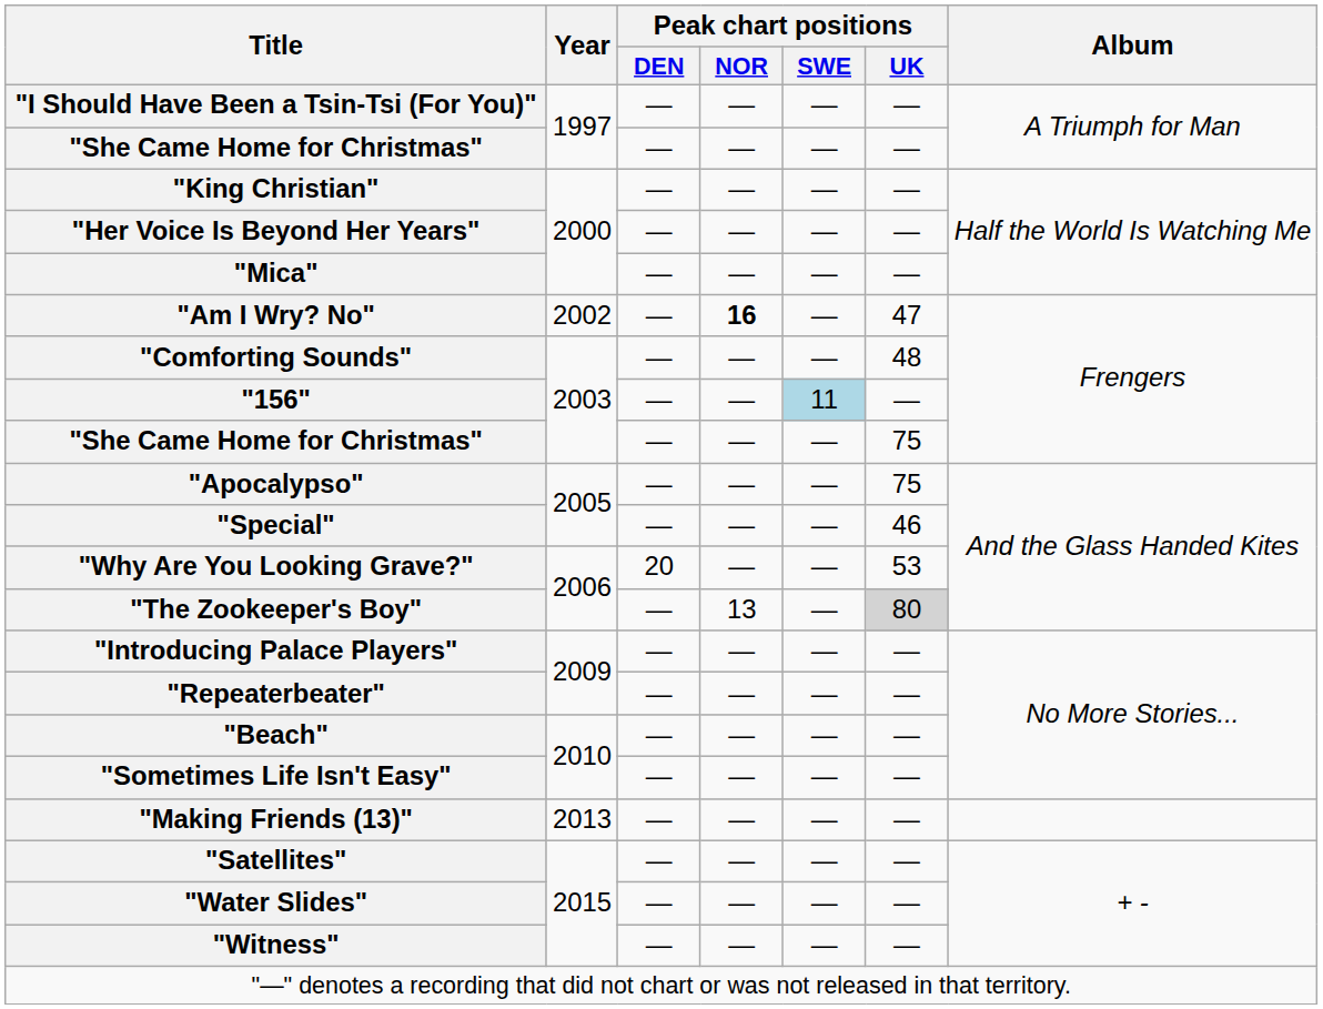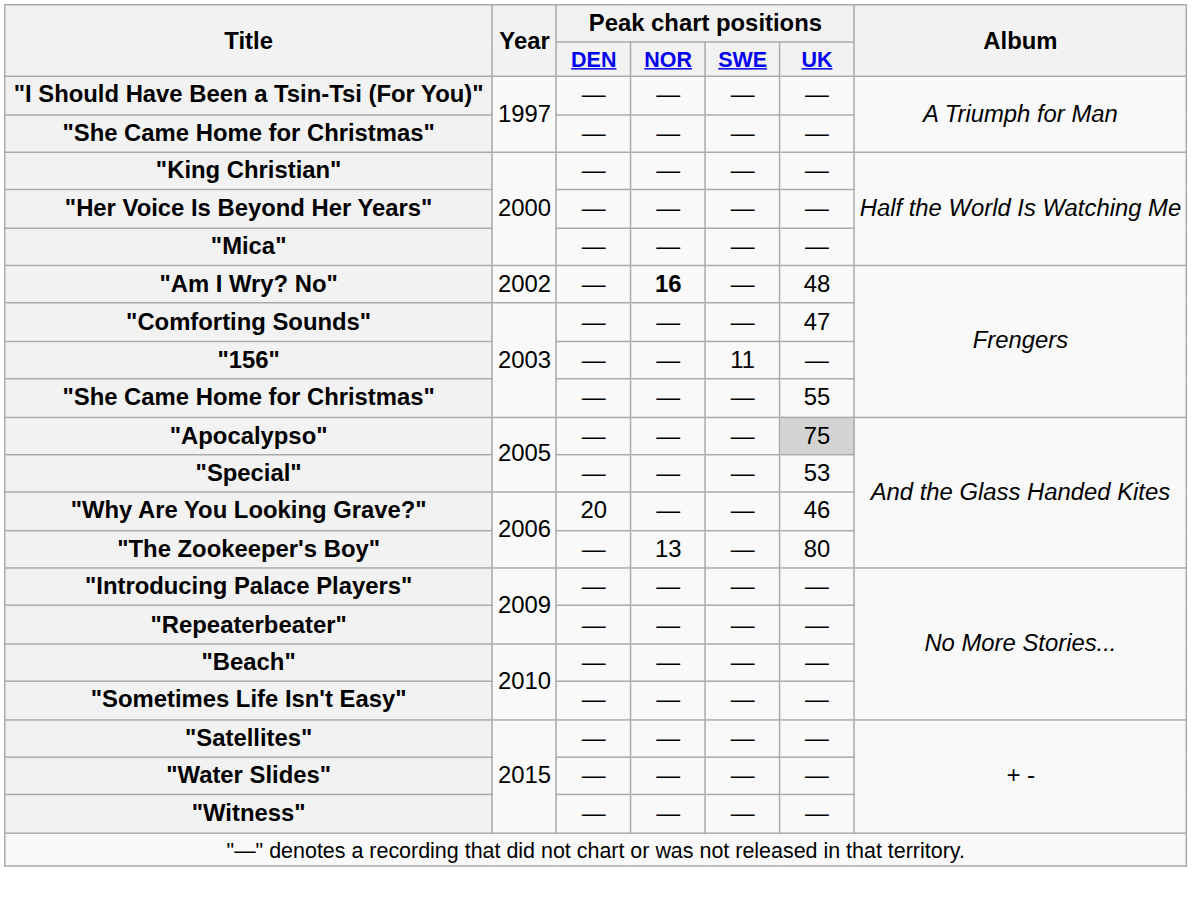 <table class="wikitable plainrowheaders" style="text-align:center;" border="1">
 <tr>
 <th scope="col" rowspan="2" style="width:20em;">Title</th>
 <th scope="col" rowspan="2">Year</th>
 <th scope="col" colspan="4">Peak chart positions</th>
 <th scope="col" rowspan="2">Album</th>
 </tr>
 <tr>
 <th scope="col" style="width:3em; font-size:90%;"><a href='#'>DEN</a><br></th>
 <th scope="col" style="width:3em; font-size:90%;"><a href='#'>NOR</a><br></th>
 <th scope="col" style="width:3em; font-size:90%;"><a href='#'>SWE</a><br></th>
 <th scope="col" style="width:3em; font-size:90%;"><a href='#'>UK</a><br></th>
 </tr>
 <tr>
 <th scope="row">"I Should Have Been a Tsin-Tsi (For You)"</th>
 <td rowspan="2">1997</td>
 <td>—</td>
 <td>—</td>
 <td>—</td>
 <td>—</td>
 <td rowspan="2"><em>A Triumph for Man</em></td>
 </tr>
 <tr>
 <th scope="row">"She Came Home for Christmas"</th>
 <td>—</td>
 <td>—</td>
 <td>—</td>
 <td>—</td>
 </tr>
 <tr>
 <th scope="row">"King Christian"</th>
 <td rowspan="3">2000</td>
 <td>—</td>
 <td>—</td>
 <td>—</td>
 <td>—</td>
 <td rowspan="3"><em>Half the World Is Watching Me</em></td>
 </tr>
 <tr>
 <th scope="row">"Her Voice Is Beyond Her Years"</th>
 <td>—</td>
 <td>—</td>
 <td>—</td>
 <td>—</td>
 </tr>
 <tr>
 <th scope="row">"Mica"</th>
 <td>—</td>
 <td>—</td>
 <td>—</td>
 <td>—</td>
 </tr>
 <tr>
 <th scope="row">"Am I Wry? No"</th>
 <td>2002</td>
 <td>—</td>
 <td><strong>16</strong></td>
 <td>—</td>
-<td>47</td>
+<td>48</td>
 <td rowspan="4"><em>Frengers</em></td>
 </tr>
 <tr>
 <th scope="row">"Comforting Sounds"</th>
 <td rowspan="3">2003</td>
 <td>—</td>
 <td>—</td>
 <td>—</td>
-<td>48</td>
+<td>47</td>
 </tr>
 <tr>
 <th scope="row">"156"</th>
 <td>—</td>
 <td>—</td>
-<td style="background: lightblue;">11</td>
+<td>11</td>
 <td>—</td>
 </tr>
 <tr>
 <th scope="row">"She Came Home for Christmas"</th>
 <td>—</td>
 <td>—</td>
 <td>—</td>
-<td>75</td>
+<td>55</td>
 </tr>
 <tr>
 <th scope="row">"Apocalypso"</th>
 <td rowspan="2">2005</td>
 <td>—</td>
 <td>—</td>
 <td>—</td>
-<td>75</td>
+<td style="background: lightgrey;">75</td>
 <td rowspan="4"><em>And the Glass Handed Kites</em></td>
 </tr>
 <tr>
 <th scope="row">"Special"</th>
 <td>—</td>
 <td>—</td>
 <td>—</td>
-<td>46</td>
+<td>53</td>
 </tr>
 <tr>
 <th scope="row">"Why Are You Looking Grave?"</th>
 <td rowspan="2">2006</td>
 <td>20</td>
 <td>—</td>
 <td>—</td>
-<td>53</td>
+<td>46</td>
 </tr>
 <tr>
 <th scope="row">"The Zookeeper's Boy"</th>
 <td>—</td>
 <td>13</td>
 <td>—</td>
-<td style="background: lightgrey;">80</td>
+<td>80</td>
 </tr>
 <tr>
 <th scope="row">"Introducing Palace Players"</th>
 <td rowspan="2">2009</td>
 <td>—</td>
 <td>—</td>
 <td>—</td>
 <td>—</td>
 <td rowspan="4"><em>No More Stories...</em></td>
 </tr>
 <tr>
 <th scope="row">"Repeaterbeater"</th>
 <td>—</td>
 <td>—</td>
 <td>—</td>
 <td>—</td>
 </tr>
 <tr>
 <th scope="row">"Beach"</th>
 <td rowspan="2">2010</td>
 <td>—</td>
 <td>—</td>
 <td>—</td>
 <td>—</td>
 </tr>
 <tr>
 <th scope="row">"Sometimes Life Isn't Easy"</th>
 <td>—</td>
 <td>—</td>
 <td>—</td>
 <td>—</td>
 </tr>
 <tr>
-<th scope="row">"Making Friends (13)"</th>
-<td>2013</td>
-<td>—</td>
-<td>—</td>
-<td>—</td>
-<td>—</td>
-<td></td>
-</tr>
-<tr>
 <th scope="row">"Satellites"</th>
 <td rowspan="3">2015</td>
 <td>—</td>
 <td>—</td>
 <td>—</td>
 <td>—</td>
 <td rowspan="3"><em>+ -</em></td>
 </tr>
 <tr>
 <th scope="row">"Water Slides"</th>
 <td>—</td>
 <td>—</td>
 <td>—</td>
 <td>—</td>
 </tr>
 <tr>
 <th scope="row">"Witness"</th>
 <td>—</td>
 <td>—</td>
 <td>—</td>
 <td>—</td>
 </tr>
 <tr>
 <td colspan="7" style="font-size:90%">"—" denotes a recording that did not chart or was not released in that territory.</td>
 </tr>
 </table>
